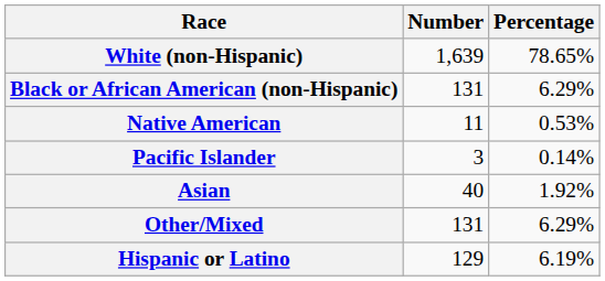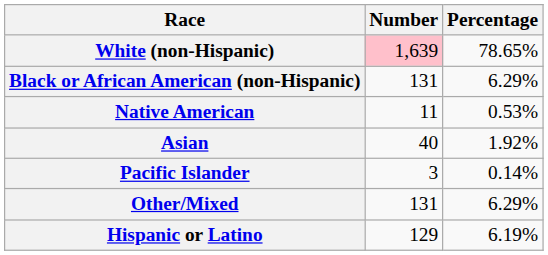 <table class="wikitable" style="text-align:right">
 <tr>
 <th scope="col">Race</th>
 <th scope="col">Number</th>
 <th scope="col">Percentage</th>
 </tr>
 <tr>
 <th scope="row"><a href='#'>White</a> (non-Hispanic)</th>
-<td>1,639</td>
+<td style="background: pink;">1,639</td>
 <td>78.65%</td>
 </tr>
 <tr>
 <th scope="row"><a href='#'>Black or African American</a> (non-Hispanic)</th>
 <td>131</td>
 <td>6.29%</td>
 </tr>
 <tr>
 <th scope="row"><a href='#'>Native American</a></th>
 <td>11</td>
 <td>0.53%</td>
 </tr>
 <tr>
+<th scope="row"><a href='#'>Asian</a></th>
+<td>40</td>
+<td>1.92%</td>
+</tr>
+<tr>
 <th scope="row"><a href='#'>Pacific Islander</a></th>
 <td>3</td>
 <td>0.14%</td>
-</tr>
-<tr>
-<th scope="row"><a href='#'>Asian</a></th>
-<td>40</td>
-<td>1.92%</td>
 </tr>
 <tr>
 <th scope="row"><a href='#'>Other/Mixed</a></th>
 <td>131</td>
 <td>6.29%</td>
 </tr>
 <tr>
 <th scope="row"><a href='#'>Hispanic</a> or <a href='#'>Latino</a></th>
 <td>129</td>
 <td>6.19%</td>
 </tr>
 </table>
